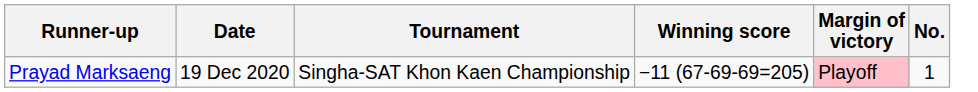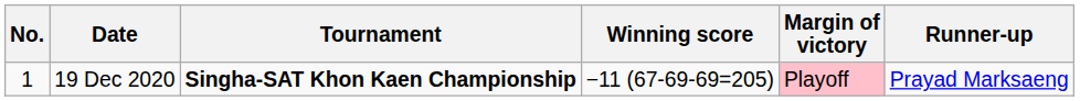 <table class="wikitable" style="font-size:95%;">
 <tr>
-<th>Runner-up</th>
+<th>No.</th>
 <th>Date</th>
 <th>Tournament</th>
 <th>Winning score</th>
 <th>Margin of<br>victory</th>
-<th>No.</th>
+<th>Runner-up</th>
 </tr>
 <tr>
-<td> <a href='#'>Prayad Marksaeng</a></td>
+<td align=center>1</td>
 <td align=right>19 Dec 2020</td>
-<td>Singha-SAT Khon Kaen Championship</td>
+<td><strong>Singha-SAT Khon Kaen Championship</strong></td>
 <td>−11 (67-69-69=205)</td>
 <td style="background: pink;">Playoff</td>
-<td align=center>1</td>
+<td> <a href='#'>Prayad Marksaeng</a></td>
 </tr>
 </table>
